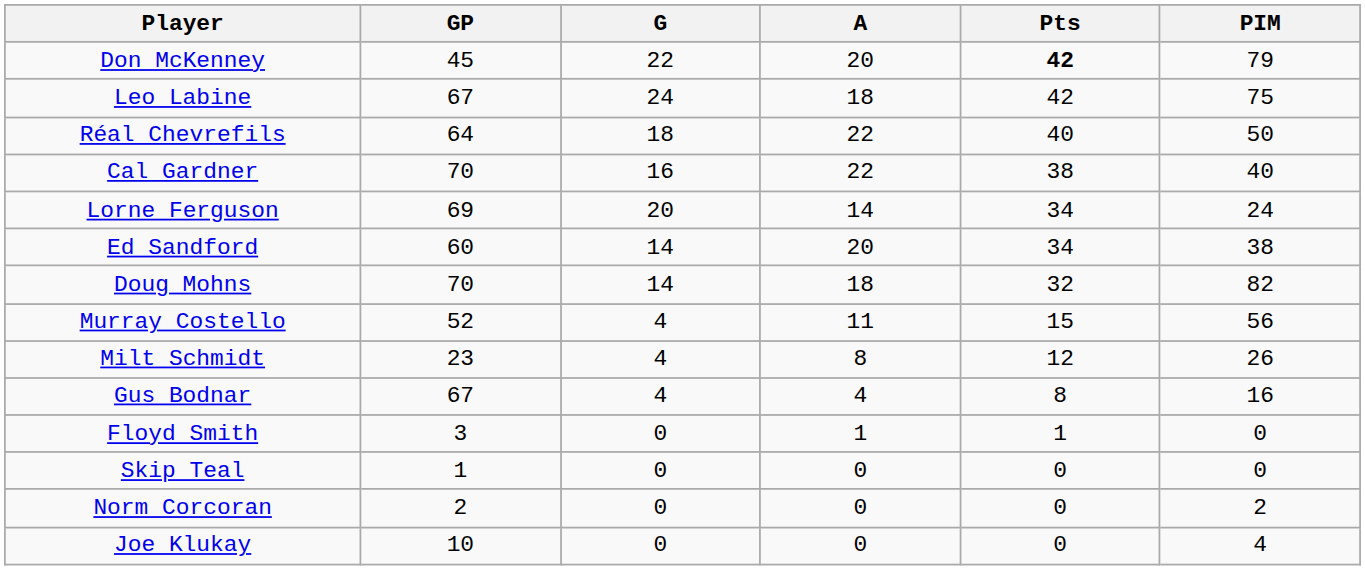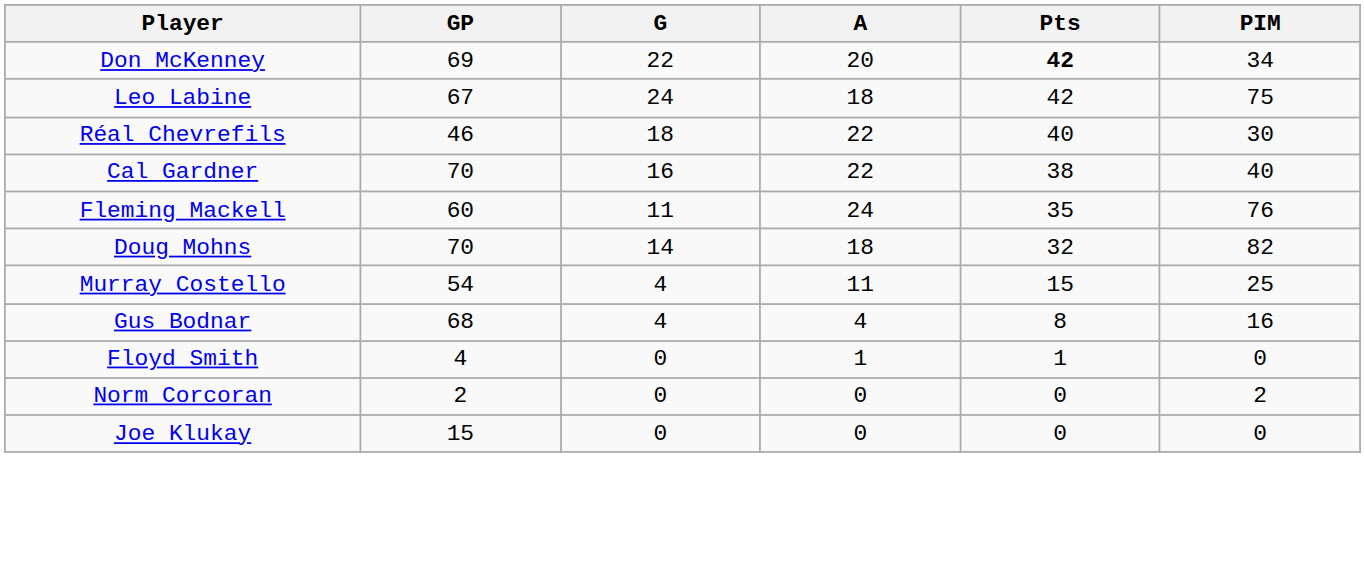 <table class="wikitable sortable">
 <tr>
 <th bgcolor="#DDDDFF" width="16%">Player</th>
 <th bgcolor="#DDDDFF" width="9%">GP</th>
 <th bgcolor="#DDDDFF" width="9%">G</th>
 <th bgcolor="#DDDDFF" width="9%">A</th>
 <th bgcolor="#DDDDFF" width="9%">Pts</th>
 <th bgcolor="#DDDDFF" width="9%">PIM</th>
 </tr>
 <tr align="center">
 <td><a href='#'>Don McKenney</a></td>
-<td>45</td>
+<td>69</td>
 <td>22</td>
 <td>20</td>
 <td><strong>42</strong></td>
-<td>79</td>
+<td>34</td>
 </tr>
 <tr align="center">
 <td><a href='#'>Leo Labine</a></td>
 <td>67</td>
 <td>24</td>
 <td>18</td>
 <td>42</td>
 <td>75</td>
 </tr>
 <tr align="center">
 <td><a href='#'>Réal Chevrefils</a></td>
-<td>64</td>
+<td>46</td>
 <td>18</td>
 <td>22</td>
 <td>40</td>
-<td>50</td>
+<td>30</td>
 </tr>
 <tr align="center">
 <td><a href='#'>Cal Gardner</a></td>
 <td>70</td>
 <td>16</td>
 <td>22</td>
 <td>38</td>
 <td>40</td>
 </tr>
 <tr align="center">
-<td><a href='#'>Lorne Ferguson</a></td>
-<td>69</td>
-<td>20</td>
-<td>14</td>
-<td>34</td>
+<td><a href='#'>Fleming Mackell</a></td>
+<td>60</td>
+<td>11</td>
 <td>24</td>
-</tr>
-<tr align="center">
-<td><a href='#'>Ed Sandford</a></td>
-<td>60</td>
-<td>14</td>
-<td>20</td>
-<td>34</td>
-<td>38</td>
+<td>35</td>
+<td>76</td>
 </tr>
 <tr align="center">
 <td><a href='#'>Doug Mohns</a></td>
 <td>70</td>
 <td>14</td>
 <td>18</td>
 <td>32</td>
 <td>82</td>
 </tr>
 <tr align="center">
 <td><a href='#'>Murray Costello</a></td>
-<td>52</td>
+<td>54</td>
 <td>4</td>
 <td>11</td>
 <td>15</td>
-<td>56</td>
-</tr>
-<tr align="center">
-<td><a href='#'>Milt Schmidt</a></td>
-<td>23</td>
-<td>4</td>
-<td>8</td>
-<td>12</td>
-<td>26</td>
+<td>25</td>
 </tr>
 <tr align="center">
 <td><a href='#'>Gus Bodnar</a></td>
-<td>67</td>
+<td>68</td>
 <td>4</td>
 <td>4</td>
 <td>8</td>
 <td>16</td>
 </tr>
 <tr align="center">
 <td><a href='#'>Floyd Smith</a></td>
-<td>3</td>
+<td>4</td>
 <td>0</td>
 <td>1</td>
 <td>1</td>
-<td>0</td>
-</tr>
-<tr align="center">
-<td><a href='#'>Skip Teal</a></td>
-<td>1</td>
-<td>0</td>
-<td>0</td>
-<td>0</td>
 <td>0</td>
 </tr>
 <tr align="center">
 <td><a href='#'>Norm Corcoran</a></td>
 <td>2</td>
 <td>0</td>
 <td>0</td>
 <td>0</td>
 <td>2</td>
 </tr>
 <tr align="center">
 <td><a href='#'>Joe Klukay</a></td>
-<td>10</td>
+<td>15</td>
 <td>0</td>
 <td>0</td>
 <td>0</td>
-<td>4</td>
+<td>0</td>
 </tr>
 </table>
